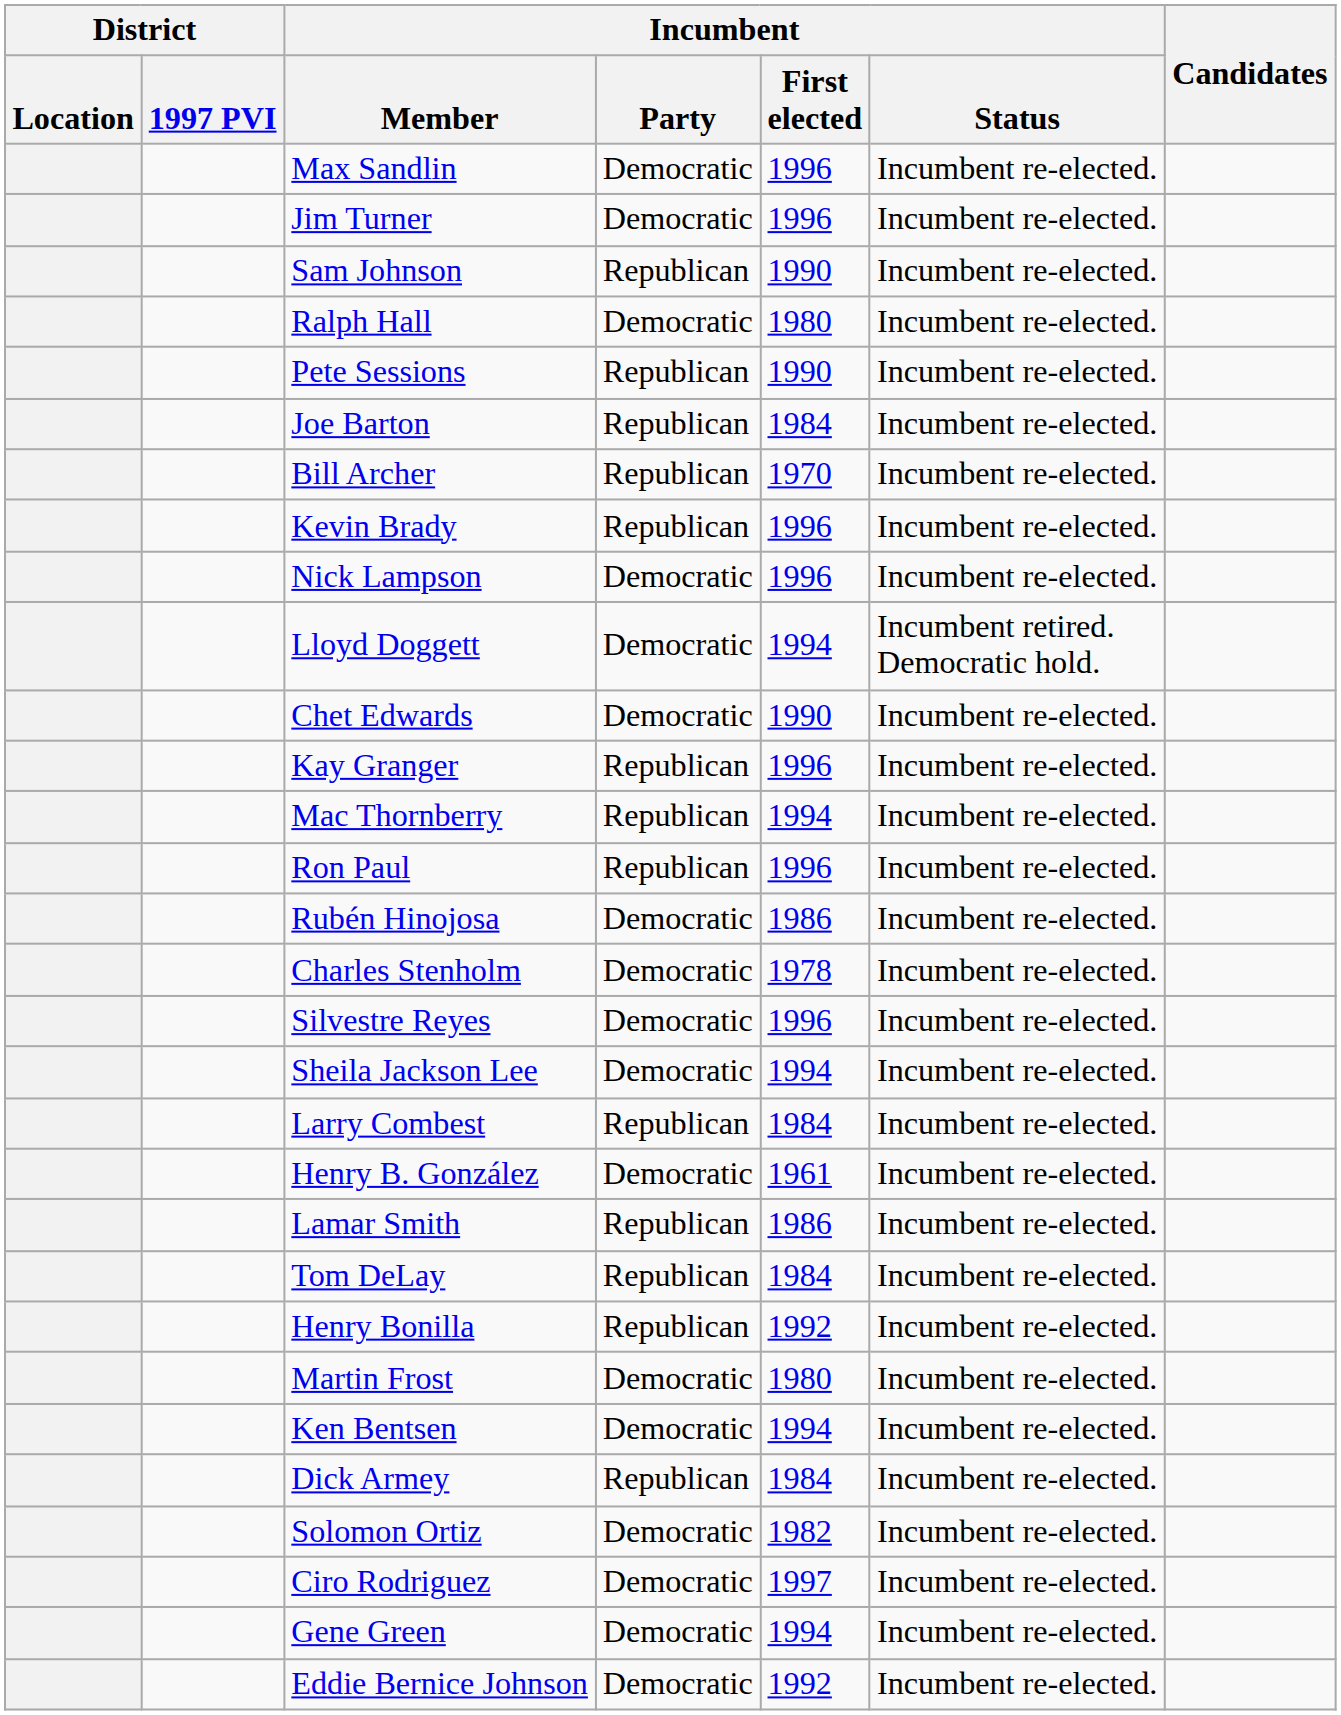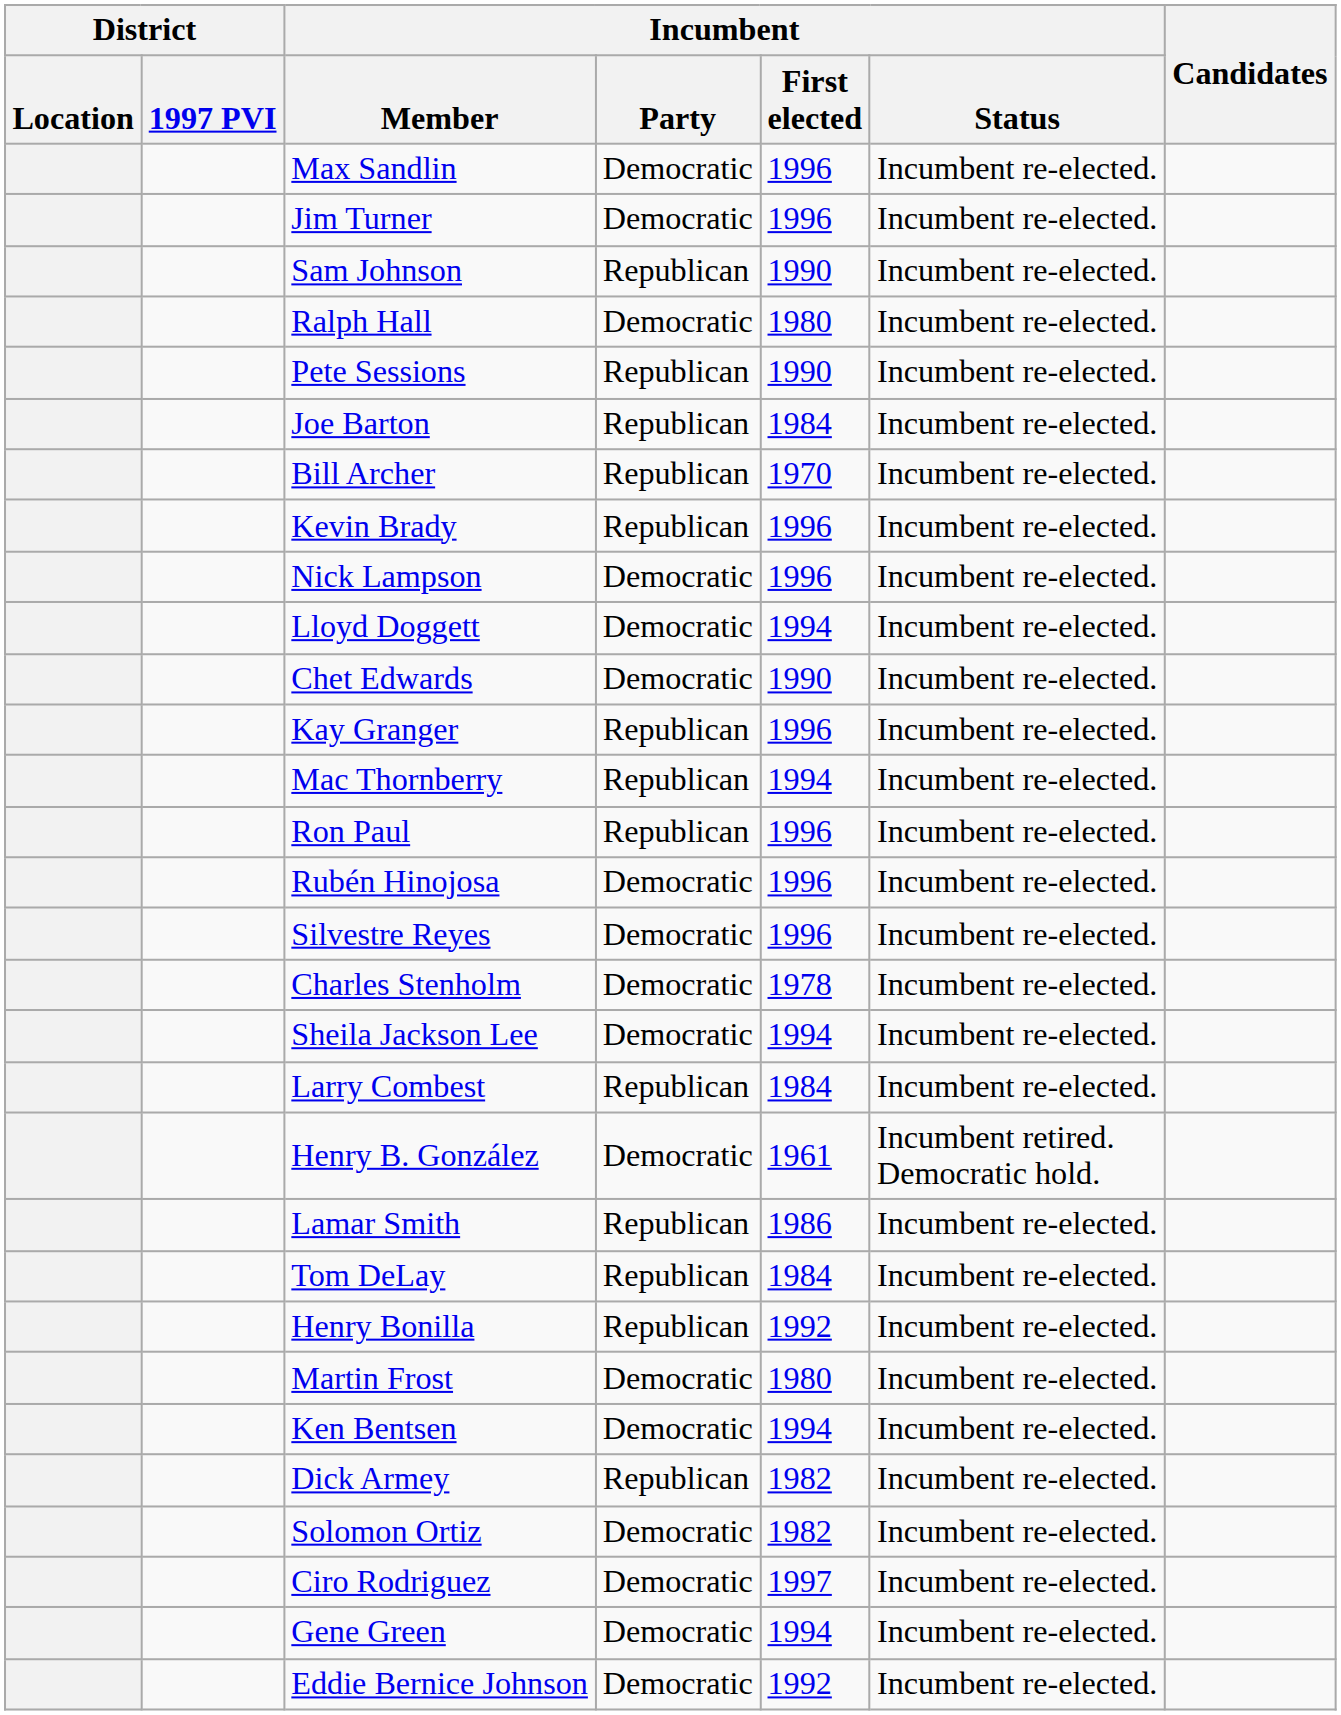 <table class="wikitable sortable">
 <tr>
 <th colspan=2>District</th>
 <th colspan=4>Incumbent</th>
 <th rowspan=2 class="unsortable">Candidates</th>
 </tr>
 <tr valign=bottom>
 <th>Location</th>
 <th><a href='#'>1997 PVI</a></th>
 <th>Member</th>
 <th>Party</th>
 <th>First<br>elected</th>
 <th>Status</th>
 </tr>
 <tr>
 <th></th>
 <td></td>
 <td><a href='#'>Max Sandlin</a></td>
 <td>Democratic</td>
 <td><a href='#'>1996</a></td>
 <td>Incumbent re-elected.</td>
 <td nowrap></td>
 </tr>
 <tr>
 <th></th>
 <td></td>
 <td><a href='#'>Jim Turner</a></td>
 <td>Democratic</td>
 <td><a href='#'>1996</a></td>
 <td>Incumbent re-elected.</td>
 <td nowrap></td>
 </tr>
 <tr>
 <th></th>
 <td></td>
 <td><a href='#'>Sam Johnson</a></td>
 <td>Republican</td>
 <td><a href='#'>1990</a></td>
 <td>Incumbent re-elected.</td>
 <td nowrap></td>
 </tr>
 <tr>
 <th></th>
 <td></td>
 <td><a href='#'>Ralph Hall</a></td>
 <td>Democratic</td>
 <td><a href='#'>1980</a></td>
 <td>Incumbent re-elected.</td>
 <td nowrap></td>
 </tr>
 <tr>
 <th></th>
 <td></td>
 <td><a href='#'>Pete Sessions</a></td>
 <td>Republican</td>
 <td><a href='#'>1990</a></td>
 <td>Incumbent re-elected.</td>
 <td nowrap></td>
 </tr>
 <tr>
 <th></th>
 <td></td>
 <td><a href='#'>Joe Barton</a></td>
 <td>Republican</td>
 <td><a href='#'>1984</a></td>
 <td>Incumbent re-elected.</td>
 <td nowrap></td>
 </tr>
 <tr>
 <th></th>
 <td></td>
 <td><a href='#'>Bill Archer</a></td>
 <td>Republican</td>
 <td><a href='#'>1970</a></td>
 <td>Incumbent re-elected.</td>
 <td nowrap></td>
 </tr>
 <tr>
 <th></th>
 <td></td>
 <td><a href='#'>Kevin Brady</a></td>
 <td>Republican</td>
 <td><a href='#'>1996</a></td>
 <td>Incumbent re-elected.</td>
 <td nowrap></td>
 </tr>
 <tr>
 <th></th>
 <td></td>
 <td><a href='#'>Nick Lampson</a></td>
 <td>Democratic</td>
 <td><a href='#'>1996</a></td>
 <td>Incumbent re-elected.</td>
 <td nowrap></td>
 </tr>
 <tr>
 <th></th>
 <td></td>
 <td><a href='#'>Lloyd Doggett</a></td>
 <td>Democratic</td>
 <td><a href='#'>1994</a></td>
-<td>Incumbent retired.<br>Democratic hold.</td>
+<td>Incumbent re-elected.</td>
 <td nowrap></td>
 </tr>
 <tr>
 <th></th>
 <td></td>
 <td><a href='#'>Chet Edwards</a></td>
 <td>Democratic</td>
 <td><a href='#'>1990</a></td>
 <td>Incumbent re-elected.</td>
 <td nowrap></td>
 </tr>
 <tr>
 <th></th>
 <td></td>
 <td><a href='#'>Kay Granger</a></td>
 <td>Republican</td>
 <td><a href='#'>1996</a></td>
 <td>Incumbent re-elected.</td>
 <td nowrap></td>
 </tr>
 <tr>
 <th></th>
 <td></td>
 <td><a href='#'>Mac Thornberry</a></td>
 <td>Republican</td>
 <td><a href='#'>1994</a></td>
 <td>Incumbent re-elected.</td>
 <td nowrap></td>
 </tr>
 <tr>
 <th></th>
 <td></td>
 <td><a href='#'>Ron Paul</a></td>
 <td>Republican</td>
 <td><a href='#'>1996</a></td>
 <td>Incumbent re-elected.</td>
 <td nowrap></td>
 </tr>
 <tr>
 <th></th>
 <td></td>
 <td><a href='#'>Rubén Hinojosa</a></td>
 <td>Democratic</td>
-<td><a href='#'>1986</a></td>
+<td><a href='#'>1996</a></td>
+<td>Incumbent re-elected.</td>
+<td nowrap></td>
+</tr>
+<tr>
+<th></th>
+<td></td>
+<td><a href='#'>Silvestre Reyes</a></td>
+<td>Democratic</td>
+<td><a href='#'>1996</a></td>
 <td>Incumbent re-elected.</td>
 <td nowrap></td>
 </tr>
 <tr>
 <th></th>
 <td></td>
 <td><a href='#'>Charles Stenholm</a></td>
 <td>Democratic</td>
 <td><a href='#'>1978</a></td>
-<td>Incumbent re-elected.</td>
-<td nowrap></td>
-</tr>
-<tr>
-<th></th>
-<td></td>
-<td><a href='#'>Silvestre Reyes</a></td>
-<td>Democratic</td>
-<td><a href='#'>1996</a></td>
 <td>Incumbent re-elected.</td>
 <td nowrap></td>
 </tr>
 <tr>
 <th></th>
 <td></td>
 <td><a href='#'>Sheila Jackson Lee</a></td>
 <td>Democratic</td>
 <td><a href='#'>1994</a></td>
 <td>Incumbent re-elected.</td>
 <td nowrap></td>
 </tr>
 <tr>
 <th></th>
 <td></td>
 <td><a href='#'>Larry Combest</a></td>
 <td>Republican</td>
 <td><a href='#'>1984</a></td>
 <td>Incumbent re-elected.</td>
 <td nowrap></td>
 </tr>
 <tr>
 <th></th>
 <td></td>
 <td><a href='#'>Henry B. González</a></td>
 <td>Democratic</td>
 <td><a href='#'>1961</a></td>
-<td>Incumbent re-elected.</td>
+<td>Incumbent retired.<br>Democratic hold.</td>
 <td nowrap></td>
 </tr>
 <tr>
 <th></th>
 <td></td>
 <td><a href='#'>Lamar Smith</a></td>
 <td>Republican</td>
 <td><a href='#'>1986</a></td>
 <td>Incumbent re-elected.</td>
 <td nowrap></td>
 </tr>
 <tr>
 <th></th>
 <td></td>
 <td><a href='#'>Tom DeLay</a></td>
 <td>Republican</td>
 <td><a href='#'>1984</a></td>
 <td>Incumbent re-elected.</td>
 <td nowrap></td>
 </tr>
 <tr>
 <th></th>
 <td></td>
 <td><a href='#'>Henry Bonilla</a></td>
 <td>Republican</td>
 <td><a href='#'>1992</a></td>
 <td>Incumbent re-elected.</td>
 <td nowrap></td>
 </tr>
 <tr>
 <th></th>
 <td></td>
 <td><a href='#'>Martin Frost</a></td>
 <td>Democratic</td>
 <td><a href='#'>1980</a></td>
 <td>Incumbent re-elected.</td>
 <td nowrap></td>
 </tr>
 <tr>
 <th></th>
 <td></td>
 <td><a href='#'>Ken Bentsen</a></td>
 <td>Democratic</td>
 <td><a href='#'>1994</a></td>
 <td>Incumbent re-elected.</td>
 <td nowrap></td>
 </tr>
 <tr>
 <th></th>
 <td></td>
 <td><a href='#'>Dick Armey</a></td>
 <td>Republican</td>
-<td><a href='#'>1984</a></td>
+<td><a href='#'>1982</a></td>
 <td>Incumbent re-elected.</td>
 <td nowrap></td>
 </tr>
 <tr>
 <th></th>
 <td></td>
 <td><a href='#'>Solomon Ortiz</a></td>
 <td>Democratic</td>
 <td><a href='#'>1982</a></td>
 <td>Incumbent re-elected.</td>
 <td nowrap></td>
 </tr>
 <tr>
 <th></th>
 <td></td>
 <td><a href='#'>Ciro Rodriguez</a></td>
 <td>Democratic</td>
 <td><a href='#'>1997</a></td>
 <td>Incumbent re-elected.</td>
 <td nowrap></td>
 </tr>
 <tr>
 <th></th>
 <td></td>
 <td><a href='#'>Gene Green</a></td>
 <td>Democratic</td>
 <td><a href='#'>1994</a></td>
 <td>Incumbent re-elected.</td>
 <td nowrap></td>
 </tr>
 <tr>
 <th></th>
 <td></td>
 <td><a href='#'>Eddie Bernice Johnson</a></td>
 <td>Democratic</td>
 <td><a href='#'>1992</a></td>
 <td>Incumbent re-elected.</td>
 <td nowrap></td>
 </tr>
 </table>
